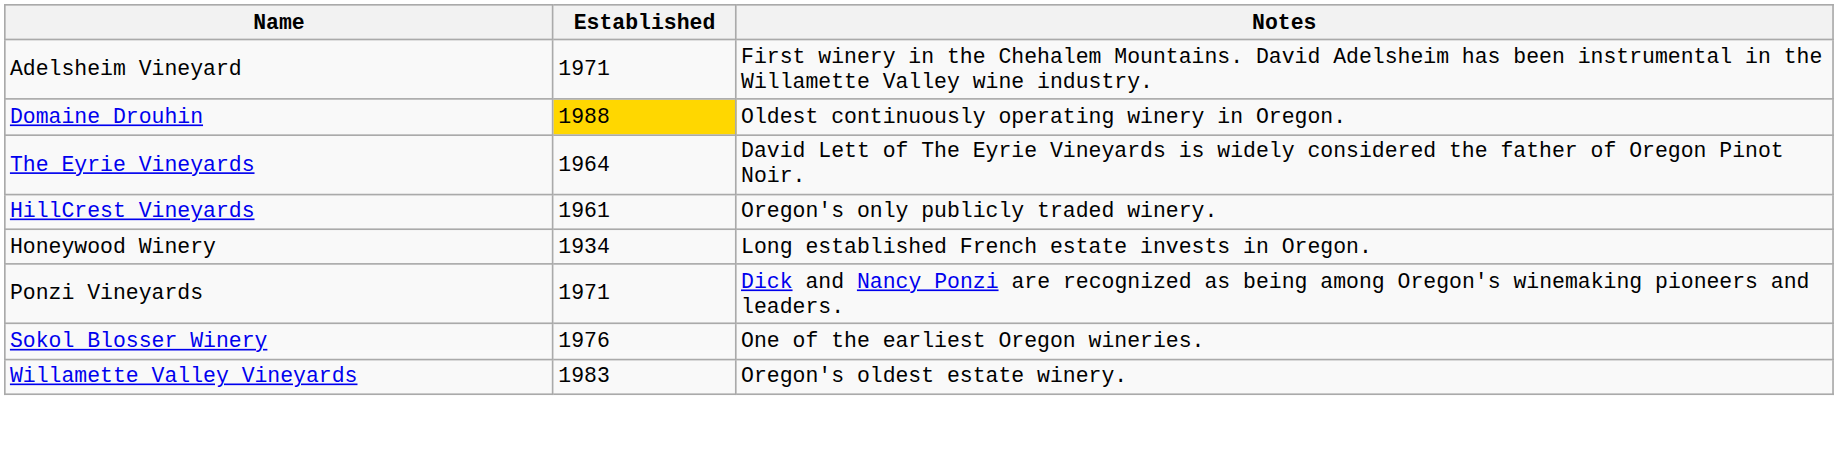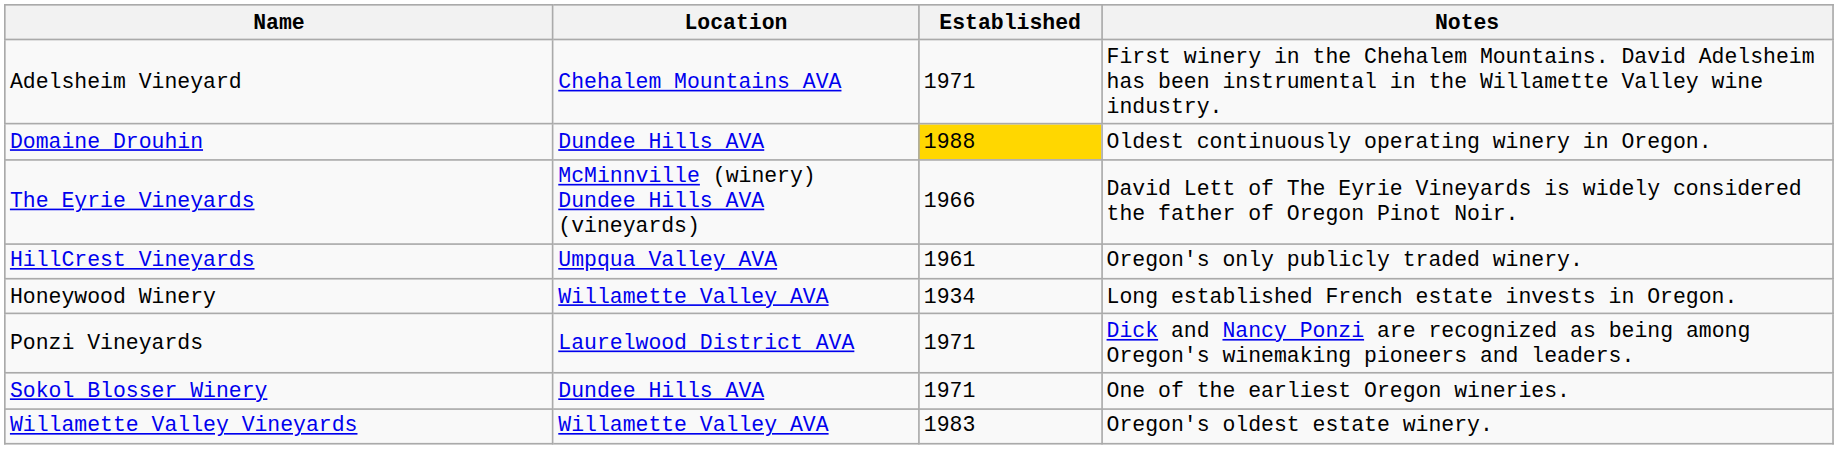 <table class="wikitable sortable" style="width:70%">
 <tr>
 <th width="30%">Name</th>
+<th width="20%">Location</th>
 <th width="10%">Established</th>
 <th width="*%">Notes</th>
 </tr>
 <tr>
 <td>Adelsheim Vineyard</td>
+<td><a href='#'>Chehalem Mountains AVA</a></td>
 <td>1971</td>
 <td>First winery in the Chehalem Mountains. David Adelsheim has been instrumental in the Willamette Valley wine industry.</td>
 </tr>
 <tr>
 <td><a href='#'>Domaine Drouhin</a></td>
+<td><a href='#'>Dundee Hills AVA</a></td>
 <td style="background: gold;">1988</td>
 <td>Oldest continuously operating winery in Oregon.</td>
 </tr>
 <tr>
 <td><a href='#'>The Eyrie Vineyards</a></td>
-<td>1964</td>
+<td><a href='#'>McMinnville</a> (winery)<br><a href='#'>Dundee Hills AVA</a> (vineyards)</td>
+<td>1966</td>
 <td>David Lett of The Eyrie Vineyards is widely considered the father of Oregon Pinot Noir.</td>
 </tr>
 <tr>
 <td><a href='#'>HillCrest Vineyards</a></td>
+<td><a href='#'>Umpqua Valley AVA</a></td>
 <td>1961</td>
 <td>Oregon's only publicly traded winery.</td>
 </tr>
 <tr>
 <td>Honeywood Winery</td>
+<td><a href='#'>Willamette Valley AVA</a></td>
 <td>1934</td>
 <td>Long established French estate invests in Oregon.</td>
 </tr>
 <tr>
 <td>Ponzi Vineyards</td>
+<td><a href='#'>Laurelwood District AVA</a></td>
 <td>1971</td>
 <td><a href='#'>Dick</a> and <a href='#'>Nancy Ponzi</a> are recognized as being among Oregon's winemaking pioneers and leaders.</td>
 </tr>
 <tr>
 <td><a href='#'>Sokol Blosser Winery</a></td>
-<td>1976</td>
+<td><a href='#'>Dundee Hills AVA</a></td>
+<td>1971</td>
 <td>One of the earliest Oregon wineries.</td>
 </tr>
 <tr>
 <td><a href='#'>Willamette Valley Vineyards</a></td>
+<td><a href='#'>Willamette Valley AVA</a></td>
 <td>1983</td>
 <td>Oregon's oldest estate winery.</td>
 </tr>
 </table>
